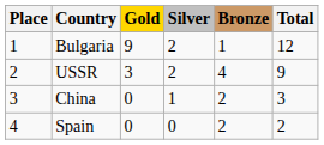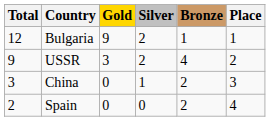 <table class="wikitable">
 <tr>
-<th>Place</th>
+<th>Total</th>
 <th>Country</th>
 <th style="background-color:#FFD700;">Gold</th>
 <th style="background-color:#C0C0C0;">Silver</th>
 <th style="background-color:#CC9966;">Bronze</th>
-<th>Total</th>
+<th>Place</th>
 </tr>
 <tr>
-<td>1</td>
+<td>12</td>
 <td> Bulgaria</td>
 <td>9</td>
 <td>2</td>
 <td>1</td>
-<td>12</td>
+<td>1</td>
 </tr>
 <tr>
-<td>2</td>
+<td>9</td>
 <td> USSR</td>
 <td>3</td>
 <td>2</td>
 <td>4</td>
-<td>9</td>
+<td>2</td>
 </tr>
 <tr>
 <td>3</td>
 <td> China</td>
 <td>0</td>
 <td>1</td>
 <td>2</td>
 <td>3</td>
 </tr>
 <tr>
-<td>4</td>
+<td>2</td>
 <td> Spain</td>
 <td>0</td>
 <td>0</td>
 <td>2</td>
-<td>2</td>
+<td>4</td>
 </tr>
 </table>
